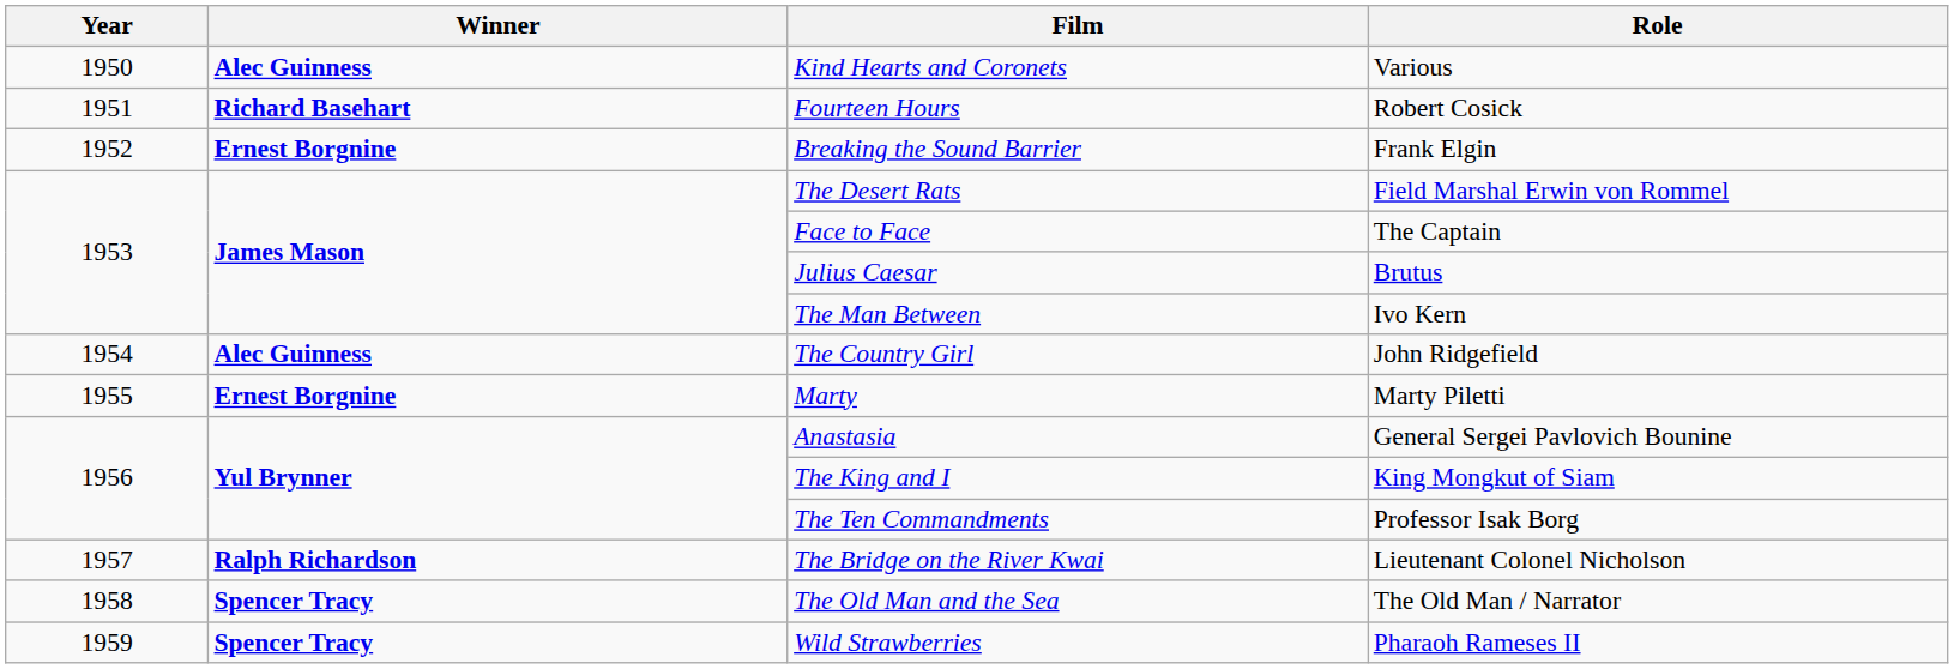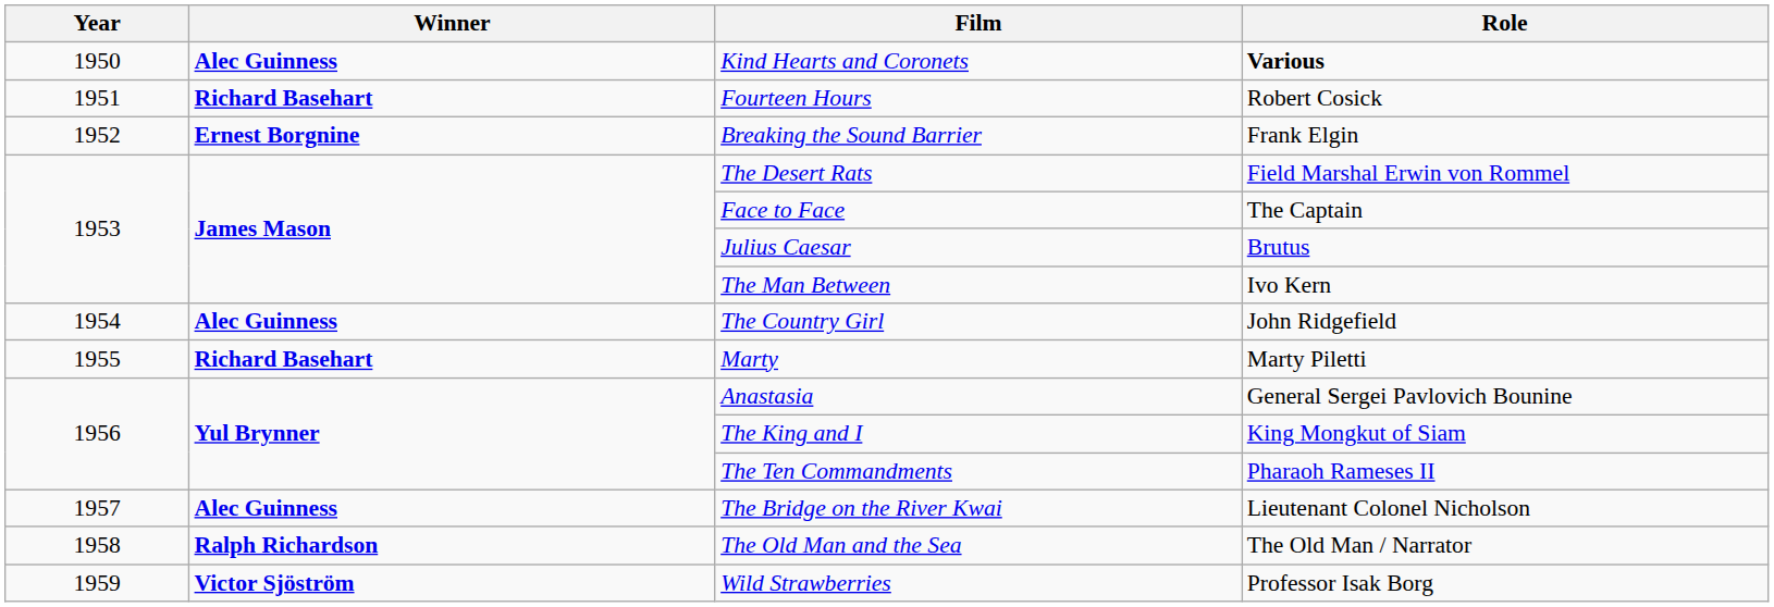 <table class="wikitable" width="95%" cellpadding="5">
 <tr>
 <th width="100"><strong>Year</strong></th>
 <th width="300"><strong>Winner</strong></th>
 <th width="300"><strong>Film</strong></th>
 <th width="300"><strong>Role</strong></th>
 </tr>
 <tr>
 <td style="text-align:center;">1950</td>
 <td><strong><a href='#'>Alec Guinness</a></strong></td>
 <td><em><a href='#'>Kind Hearts and Coronets</a></em></td>
-<td>Various</td>
+<td><strong>Various</strong></td>
 </tr>
 <tr>
 <td style="text-align:center;">1951</td>
 <td><strong><a href='#'>Richard Basehart</a></strong></td>
 <td><em><a href='#'>Fourteen Hours</a></em></td>
 <td>Robert Cosick</td>
 </tr>
 <tr>
 <td style="text-align:center;">1952</td>
 <td><strong><a href='#'>Ernest Borgnine</a></strong></td>
 <td><em><a href='#'>Breaking the Sound Barrier</a></em></td>
 <td>Frank Elgin</td>
 </tr>
 <tr>
 <td rowspan="4" style="text-align:center;">1953</td>
 <td rowspan="4"><strong><a href='#'>James Mason</a></strong></td>
 <td><em><a href='#'>The Desert Rats</a></em></td>
 <td><a href='#'>Field Marshal Erwin von Rommel</a></td>
 </tr>
 <tr>
 <td><em><a href='#'>Face to Face</a></em></td>
 <td>The Captain</td>
 </tr>
 <tr>
 <td><em><a href='#'>Julius Caesar</a></em></td>
 <td><a href='#'>Brutus</a></td>
 </tr>
 <tr>
 <td><em><a href='#'>The Man Between</a></em></td>
 <td>Ivo Kern</td>
 </tr>
 <tr>
 <td style="text-align:center;">1954</td>
 <td><strong><a href='#'>Alec Guinness</a></strong></td>
 <td><em><a href='#'>The Country Girl</a></em></td>
 <td>John Ridgefield</td>
 </tr>
 <tr>
 <td style="text-align:center;">1955</td>
-<td><strong><a href='#'>Ernest Borgnine</a></strong></td>
+<td><strong><a href='#'>Richard Basehart</a></strong></td>
 <td><em><a href='#'>Marty</a></em></td>
 <td>Marty Piletti</td>
 </tr>
 <tr>
 <td rowspan="3" style="text-align:center;">1956</td>
 <td rowspan="3"><strong><a href='#'>Yul Brynner</a></strong></td>
 <td><em><a href='#'>Anastasia</a></em></td>
 <td>General Sergei Pavlovich Bounine</td>
 </tr>
 <tr>
 <td><em><a href='#'>The King and I</a></em></td>
 <td><a href='#'>King Mongkut of Siam</a></td>
 </tr>
 <tr>
 <td><em><a href='#'>The Ten Commandments</a></em></td>
-<td>Professor Isak Borg</td>
+<td><a href='#'>Pharaoh Rameses II</a></td>
 </tr>
 <tr>
 <td style="text-align:center;">1957</td>
-<td><strong><a href='#'>Ralph Richardson</a></strong></td>
+<td><strong><a href='#'>Alec Guinness</a></strong></td>
 <td><em><a href='#'>The Bridge on the River Kwai</a></em></td>
 <td>Lieutenant Colonel Nicholson</td>
 </tr>
 <tr>
 <td style="text-align:center;">1958</td>
-<td><strong><a href='#'>Spencer Tracy</a></strong></td>
+<td><strong><a href='#'>Ralph Richardson</a></strong></td>
 <td><em><a href='#'>The Old Man and the Sea</a></em></td>
 <td>The Old Man / Narrator</td>
 </tr>
 <tr>
 <td style="text-align:center;">1959</td>
-<td><strong><a href='#'>Spencer Tracy</a></strong></td>
+<td><strong><a href='#'>Victor Sjöström</a></strong></td>
 <td><em><a href='#'>Wild Strawberries</a></em></td>
-<td><a href='#'>Pharaoh Rameses II</a></td>
+<td>Professor Isak Borg</td>
 </tr>
 </table>
